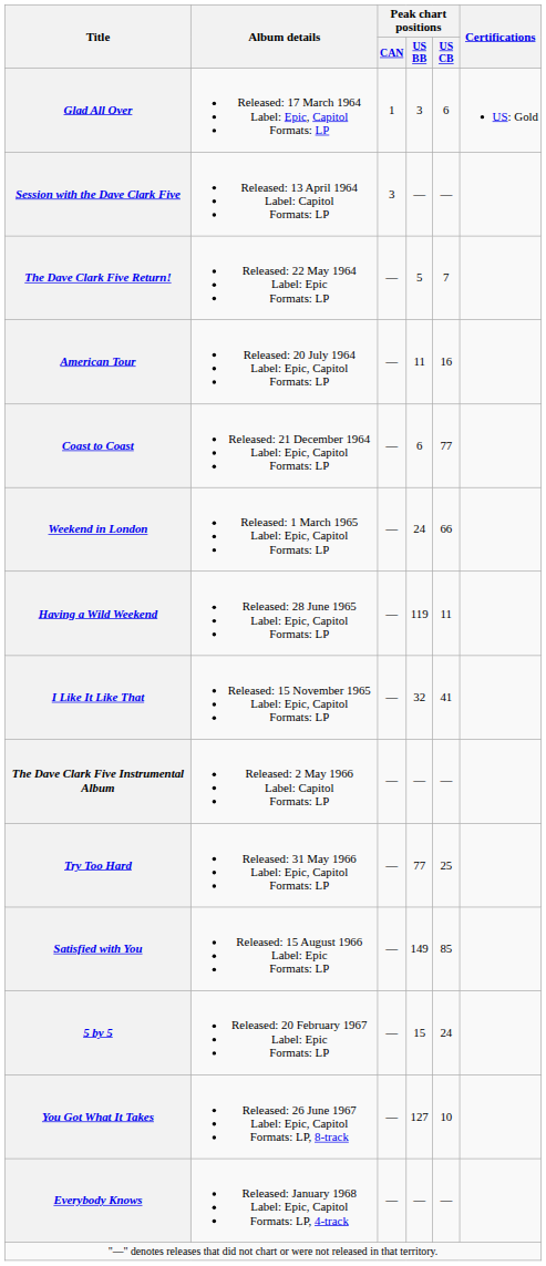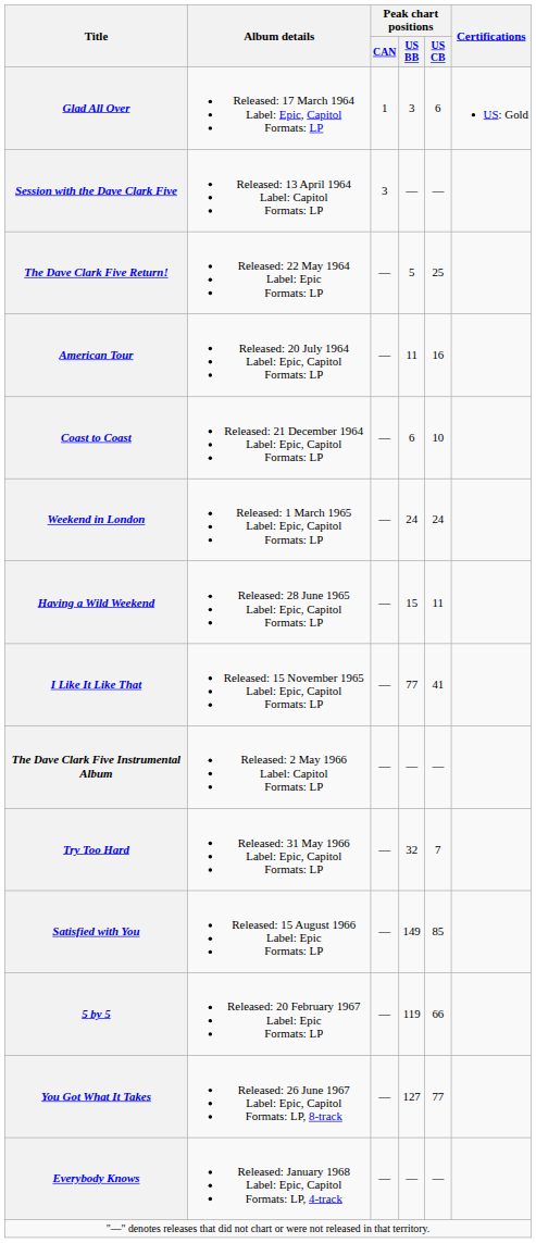 <table class="wikitable plainrowheaders" style="text-align:center;">
 <tr>
 <th rowspan="2" scope="col" style="width:15em;">Title</th>
 <th rowspan="2" scope="col" style="width:15em;">Album details</th>
 <th colspan="3">Peak chart positions</th>
 <th rowspan="2"><a href='#'>Certifications</a></th>
 </tr>
 <tr>
 <th scope="col" style="width:2em;font-size:90%;"><a href='#'>CAN</a><br></th>
 <th scope="col" style="width:2em;font-size:90%;"><a href='#'>US BB</a><br></th>
 <th scope="col" style="width:2em;font-size:90%;"><a href='#'>US CB</a><br></th>
 </tr>
 <tr>
 <th scope="row"><em><a href='#'>Glad All Over</a></em> </th>
 <td><br><ul><li>Released: 17 March 1964</li><li>Label: <a href='#'>Epic</a>, <a href='#'>Capitol</a></li><li>Formats: <a href='#'>LP</a></li></ul></td>
 <td>1</td>
 <td>3</td>
 <td>6</td>
 <td><br><ul><li><a href='#'>US</a>: Gold</li></ul></td>
 </tr>
 <tr>
 <th scope="row"><em><a href='#'>Session with the Dave Clark Five</a></em></th>
 <td><br><ul><li>Released: 13 April 1964</li><li>Label: Capitol</li><li>Formats: LP</li></ul></td>
 <td>3</td>
 <td>—</td>
 <td>—</td>
 <td></td>
 </tr>
 <tr>
 <th scope="row"><em><a href='#'>The Dave Clark Five Return!</a></em></th>
 <td><br><ul><li>Released: 22 May 1964</li><li>Label: Epic</li><li>Formats: LP</li></ul></td>
 <td>—</td>
 <td>5</td>
-<td>7</td>
+<td>25</td>
 <td></td>
 </tr>
 <tr>
 <th scope="row"><em><a href='#'>American Tour</a></em> </th>
 <td><br><ul><li>Released: 20 July 1964</li><li>Label: Epic, Capitol</li><li>Formats: LP</li></ul></td>
 <td>—</td>
 <td>11</td>
 <td>16</td>
 <td></td>
 </tr>
 <tr>
 <th scope="row"><em><a href='#'>Coast to Coast</a></em> </th>
 <td><br><ul><li>Released: 21 December 1964</li><li>Label: Epic, Capitol</li><li>Formats: LP</li></ul></td>
 <td>—</td>
 <td>6</td>
-<td>77</td>
+<td>10</td>
 <td></td>
 </tr>
 <tr>
 <th scope="row"><em><a href='#'>Weekend in London</a></em> </th>
 <td><br><ul><li>Released: 1 March 1965</li><li>Label: Epic, Capitol</li><li>Formats: LP</li></ul></td>
 <td>—</td>
 <td>24</td>
-<td>66</td>
+<td>24</td>
 <td></td>
 </tr>
 <tr>
 <th scope="row"><em><a href='#'>Having a Wild Weekend</a></em></th>
 <td><br><ul><li>Released: 28 June 1965</li><li>Label: Epic, Capitol</li><li>Formats: LP</li></ul></td>
 <td>—</td>
-<td>119</td>
+<td>15</td>
 <td>11</td>
 <td></td>
 </tr>
 <tr>
 <th scope="row"><em><a href='#'>I Like It Like That</a></em> </th>
 <td><br><ul><li>Released: 15 November 1965</li><li>Label: Epic, Capitol</li><li>Formats: LP</li></ul></td>
 <td>—</td>
-<td>32</td>
+<td>77</td>
 <td>41</td>
 <td></td>
 </tr>
 <tr>
 <th scope="row"><em>The Dave Clark Five Instrumental Album</em></th>
 <td><br><ul><li>Released: 2 May 1966</li><li>Label: Capitol</li><li>Formats: LP</li></ul></td>
 <td>—</td>
 <td>—</td>
 <td>—</td>
 <td></td>
 </tr>
 <tr>
 <th scope="row"><em><a href='#'>Try Too Hard</a></em> </th>
 <td><br><ul><li>Released: 31 May 1966</li><li>Label: Epic, Capitol</li><li>Formats: LP</li></ul></td>
 <td>—</td>
-<td>77</td>
-<td>25</td>
+<td>32</td>
+<td>7</td>
 <td></td>
 </tr>
 <tr>
 <th scope="row"><em><a href='#'>Satisfied with You</a></em></th>
 <td><br><ul><li>Released: 15 August 1966</li><li>Label: Epic</li><li>Formats: LP</li></ul></td>
 <td>—</td>
 <td>149</td>
 <td>85</td>
 <td></td>
 </tr>
 <tr>
 <th scope="row"><em><a href='#'>5 by 5</a></em></th>
 <td><br><ul><li>Released: 20 February 1967</li><li>Label: Epic</li><li>Formats: LP</li></ul></td>
 <td>—</td>
-<td>15</td>
-<td>24</td>
+<td>119</td>
+<td>66</td>
 <td></td>
 </tr>
 <tr>
 <th scope="row"><em><a href='#'>You Got What It Takes</a></em></th>
 <td><br><ul><li>Released: 26 June 1967</li><li>Label: Epic, Capitol</li><li>Formats: LP, <a href='#'>8-track</a></li></ul></td>
 <td>—</td>
 <td>127</td>
-<td>10</td>
+<td>77</td>
 <td></td>
 </tr>
 <tr>
 <th scope="row"><em><a href='#'>Everybody Knows</a></em></th>
 <td><br><ul><li>Released: January 1968</li><li>Label: Epic, Capitol</li><li>Formats: LP, <a href='#'>4-track</a></li></ul></td>
 <td>—</td>
 <td>—</td>
 <td>—</td>
 <td></td>
 </tr>
 <tr>
 <td colspan="6" style="font-size:90%">"—" denotes releases that did not chart or were not released in that territory.</td>
 </tr>
 </table>
